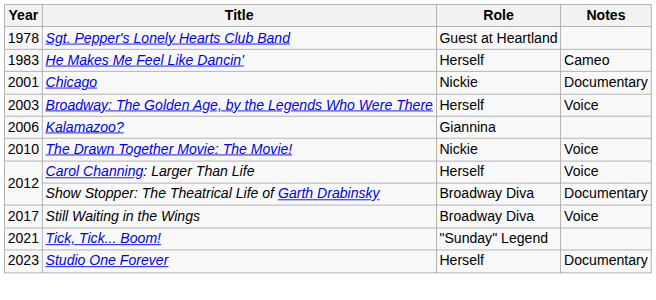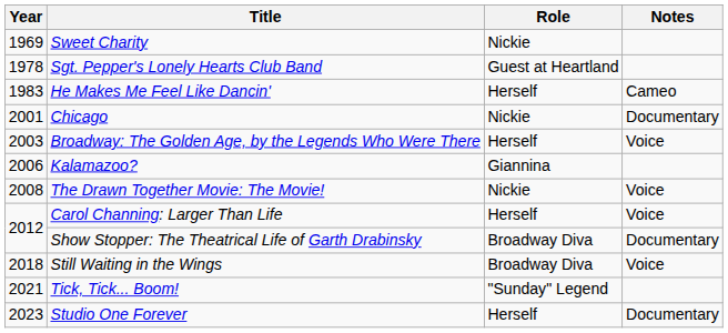 <table class="wikitable sortable">
 <tr>
 <th>Year</th>
 <th>Title</th>
 <th>Role</th>
 <th>Notes</th>
+</tr>
+<tr>
+<td>1969</td>
+<td><em><a href='#'>Sweet Charity</a></em></td>
+<td>Nickie</td>
+<td></td>
 </tr>
 <tr>
 <td>1978</td>
 <td><em><a href='#'>Sgt. Pepper's Lonely Hearts Club Band</a></em></td>
 <td>Guest at Heartland</td>
 <td></td>
 </tr>
 <tr>
 <td>1983</td>
 <td><em><a href='#'>He Makes Me Feel Like Dancin'</a></em></td>
 <td>Herself</td>
 <td>Cameo</td>
 </tr>
 <tr>
 <td>2001</td>
 <td><em><a href='#'>Chicago</a></em></td>
 <td>Nickie</td>
 <td>Documentary</td>
 </tr>
 <tr>
 <td>2003</td>
 <td><em><a href='#'>Broadway: The Golden Age, by the Legends Who Were There</a></em></td>
 <td>Herself</td>
 <td>Voice</td>
 </tr>
 <tr>
 <td>2006</td>
 <td><em><a href='#'>Kalamazoo?</a></em></td>
 <td>Giannina</td>
 <td></td>
 </tr>
 <tr>
-<td>2010</td>
+<td>2008</td>
 <td><em><a href='#'>The Drawn Together Movie: The Movie!</a></em></td>
 <td>Nickie</td>
 <td>Voice</td>
 </tr>
 <tr>
 <td rowspan="2">2012</td>
 <td><em><a href='#'>Carol Channing</a>: Larger Than Life</em></td>
 <td>Herself</td>
 <td>Voice</td>
 </tr>
 <tr>
 <td><em>Show Stopper: The Theatrical Life of <a href='#'>Garth Drabinsky</a></em></td>
 <td>Broadway Diva</td>
 <td>Documentary<br></td>
 </tr>
 <tr>
-<td>2017</td>
+<td>2018</td>
 <td><em>Still Waiting in the Wings</em></td>
 <td>Broadway Diva</td>
 <td>Voice</td>
 </tr>
 <tr>
 <td>2021</td>
 <td><em><a href='#'>Tick, Tick... Boom!</a></em></td>
 <td>"Sunday" Legend</td>
 <td></td>
 </tr>
 <tr>
 <td>2023</td>
 <td><em><a href='#'>Studio One Forever</a></em></td>
 <td>Herself</td>
 <td>Documentary</td>
 </tr>
 </table>
